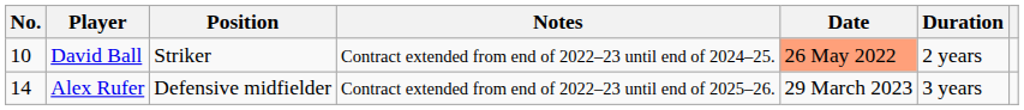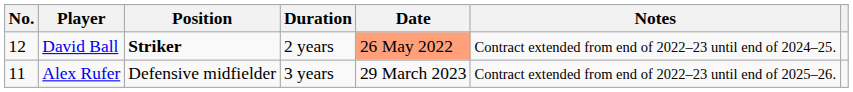 <table class="wikitable">
 <tr>
 <th scope="col">No.</th>
 <th scope="col">Player</th>
 <th scope="col">Position</th>
+<th scope="col">Duration</th>
+<th scope="col">Date</th>
 <th scope="col">Notes</th>
-<th scope="col">Date</th>
-<th scope="col">Duration</th>
 <th class="unsortable" scope="col"></th>
 </tr>
 <tr>
-<td>10</td>
+<td>12</td>
 <td> <a href='#'>David Ball</a></td>
-<td>Striker</td>
+<td><strong>Striker</strong></td>
+<td>2 years</td>
+<td style="background: lightsalmon;">26 May 2022</td>
 <td><small>Contract extended from end of 2022–23 until end of 2024–25.</small></td>
-<td style="background: lightsalmon;">26 May 2022</td>
-<td>2 years</td>
 <td></td>
 </tr>
 <tr>
-<td>14</td>
+<td>11</td>
 <td><a href='#'>Alex Rufer</a></td>
 <td>Defensive midfielder</td>
+<td>3 years</td>
+<td>29 March 2023</td>
 <td><small>Contract extended from end of 2022–23 until end of 2025–26.</small></td>
-<td>29 March 2023</td>
-<td>3 years</td>
 <td></td>
 </tr>
 </table>
